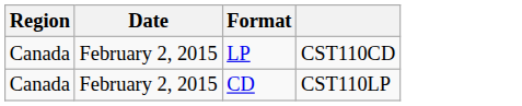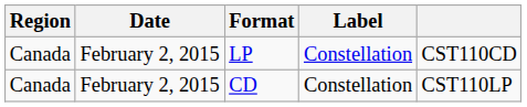 <table class="wikitable plainrowheaders">
 <tr>
 <th scope="col">Region</th>
 <th scope="col">Date</th>
 <th scope="col">Format</th>
+<th scope="col">Label</th>
 <th scope="col"></th>
 </tr>
 <tr>
 <td>Canada</td>
 <td>February 2, 2015</td>
 <td><a href='#'>LP</a></td>
+<td><a href='#'>Constellation</a></td>
 <td>CST110CD</td>
 </tr>
 <tr>
 <td>Canada</td>
 <td>February 2, 2015</td>
 <td><a href='#'>CD</a></td>
+<td>Constellation</td>
 <td>CST110LP</td>
 </tr>
 </table>
